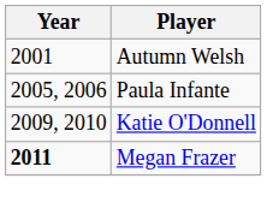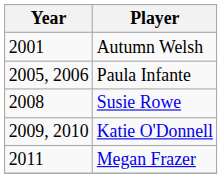 <table class="wikitable">
 <tr>
 <th width=>Year</th>
 <th width=>Player</th>
 </tr>
 <tr>
 <td>2001</td>
 <td>Autumn Welsh</td>
 </tr>
 <tr>
 <td>2005, 2006</td>
 <td>Paula Infante</td>
 </tr>
 <tr>
+<td>2008</td>
+<td><a href='#'>Susie Rowe</a></td>
+</tr>
+<tr>
 <td>2009, 2010</td>
 <td><a href='#'>Katie O'Donnell</a></td>
 </tr>
 <tr>
-<td><strong>2011</strong></td>
+<td>2011</td>
 <td><a href='#'>Megan Frazer</a></td>
 </tr>
 <tr>
 </tr>
 </table>
